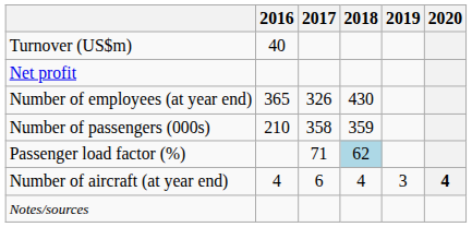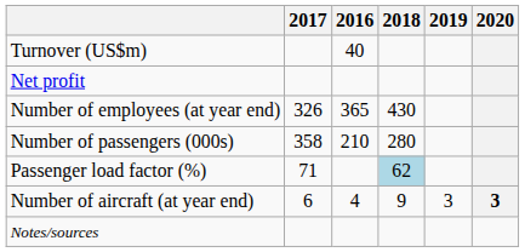 <table class="wikitable" style="margin:1em auto;">
 <tr>
 <th></th>
+<th>2017</th>
 <th>2016</th>
-<th>2017</th>
 <th>2018</th>
 <th>2019</th>
 <th>2020</th>
 </tr>
 <tr>
 <td>Turnover (US$m)</td>
+<td align=center></td>
 <td align=center>40</td>
-<td align=center></td>
 <td align=center></td>
 <td align=center></td>
 <th align=center></th>
 </tr>
 <tr>
 <td><a href='#'>Net profit</a></td>
 <td align=center></td>
 <td align=center></td>
 <td align=center></td>
 <td align=center></td>
 <th align=center></th>
 </tr>
 <tr>
 <td>Number of employees (at year end)</td>
+<td align=center>326</td>
 <td align=center>365</td>
-<td align=center>326</td>
 <td align=center>430</td>
 <td align=center></td>
 <th align=center></th>
 </tr>
 <tr>
 <td>Number of passengers (000s)</td>
+<td align=center>358</td>
 <td align=center>210</td>
-<td align=center>358</td>
-<td align=center>359</td>
+<td align=center>280</td>
 <td align=center></td>
 <th align=center></th>
 </tr>
 <tr>
 <td>Passenger load factor (%)</td>
+<td align=center>71</td>
 <td align=center></td>
-<td align=center>71</td>
 <td align=center style="background: lightblue;">62</td>
 <td align=center></td>
 <th align=center></th>
 </tr>
 <tr>
 <td>Number of aircraft (at year end)</td>
-<td align=center>4</td>
 <td align=center>6</td>
 <td align=center>4</td>
+<td align=center>9</td>
 <td align=center>3</td>
-<th align=center>4</th>
+<th align=center>3</th>
 </tr>
 <tr>
 <td><small><em>Notes/sources</em></small></td>
 <td align=center></td>
 <td align=center></td>
 <td align=center></td>
 <td align=center></td>
 <td align=center></td>
 </tr>
 </table>
